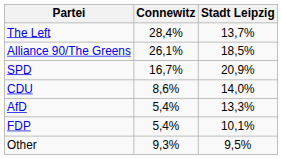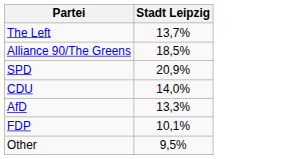 <table class="wikitable" style="text-align:center">
 <tr>
 <th>Partei</th>
-<th>Connewitz</th>
 <th>Stadt Leipzig</th>
 </tr>
 <tr>
 <td align="left"><a href='#'>The Left</a></td>
-<td>28,4%</td>
 <td>13,7%</td>
 </tr>
 <tr>
 <td align="left"><a href='#'>Alliance 90/The Greens</a></td>
-<td>26,1%</td>
 <td>18,5%</td>
 </tr>
 <tr>
 <td align="left"><a href='#'>SPD</a></td>
-<td>16,7%</td>
 <td>20,9%</td>
 </tr>
 <tr>
 <td align="left"><a href='#'>CDU</a></td>
-<td>8,6%</td>
 <td>14,0%</td>
 </tr>
 <tr>
 <td align="left"><a href='#'>AfD</a></td>
-<td>5,4%</td>
 <td>13,3%</td>
 </tr>
 <tr>
 <td align="left"><a href='#'>FDP</a></td>
-<td>5,4%</td>
 <td>10,1%</td>
 </tr>
 <tr>
 <td align="left">Other</td>
-<td>9,3%</td>
 <td>9,5%</td>
 </tr>
 </table>
